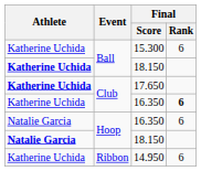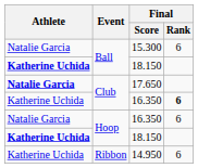 <table class="wikitable" style="font-size:90%">
 <tr>
 <th rowspan="2">Athlete</th>
 <th rowspan="2">Event</th>
 <th colspan="2">Final</th>
 </tr>
 <tr style="font-size:95%">
 <th>Score</th>
 <th>Rank</th>
 </tr>
 <tr align=center>
-<td align=left><a href='#'>Katherine Uchida</a></td>
+<td align=left><a href='#'>Natalie Garcia</a></td>
 <td align=left rowspan=2><a href='#'>Ball</a></td>
 <td>15.300</td>
 <td>6</td>
 </tr>
 <tr align=center>
 <td align=left><strong><a href='#'>Katherine Uchida</a></strong></td>
 <td>18.150</td>
 <td></td>
 </tr>
 <tr align=center>
-<td align=left><strong><a href='#'>Katherine Uchida</a></strong></td>
+<td align=left><strong><a href='#'>Natalie Garcia</a></strong></td>
 <td align=left rowspan=2><a href='#'>Club</a></td>
 <td>17.650</td>
 <td></td>
 </tr>
 <tr align=center>
 <td align=left><a href='#'>Katherine Uchida</a></td>
 <td>16.350</td>
 <td><strong>6</strong></td>
 </tr>
 <tr align=center>
 <td align=left><a href='#'>Natalie Garcia</a></td>
 <td align=left rowspan=2><a href='#'>Hoop</a></td>
 <td>16.350</td>
 <td>6</td>
 </tr>
 <tr align=center>
-<td align=left><strong><a href='#'>Natalie Garcia</a></strong></td>
+<td align=left><strong><a href='#'>Katherine Uchida</a></strong></td>
 <td>18.150</td>
 <td></td>
 </tr>
 <tr align=center>
 <td align=left><a href='#'>Katherine Uchida</a></td>
 <td align=left rowspan=2><a href='#'>Ribbon</a></td>
 <td>14.950</td>
 <td>6</td>
 </tr>
 </table>
